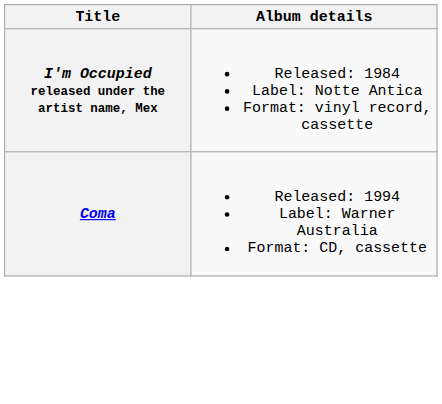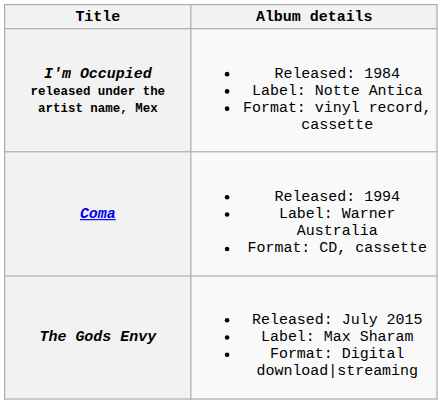 <table class="wikitable plainrowheaders" style="text-align:center;" border="1">
 <tr>
 <th scope="col" rowspan="1" style="width:12em;">Title</th>
 <th scope="col" rowspan="1" style="width:16em;">Album details</th>
 </tr>
 <tr>
 <th scope="row"><em>I'm Occupied</em><small><br>released under the artist name, Mex</small></th>
 <td><br><ul><li>Released: 1984</li><li>Label: Notte Antica</li><li>Format: vinyl record, cassette</li></ul></td>
 </tr>
 <tr>
 <th scope="row"><em><a href='#'>Coma</a></em></th>
 <td><br><ul><li>Released: 1994</li><li>Label: Warner Australia</li><li>Format: CD, cassette</li></ul></td>
 </tr>
+<tr>
+<th scope="row"><em>The Gods Envy</em> </th>
+<td><br><ul><li>Released: July 2015</li><li>Label: Max Sharam</li><li>Format: Digital download|streaming</li></ul></td>
+</tr>
 </table>
